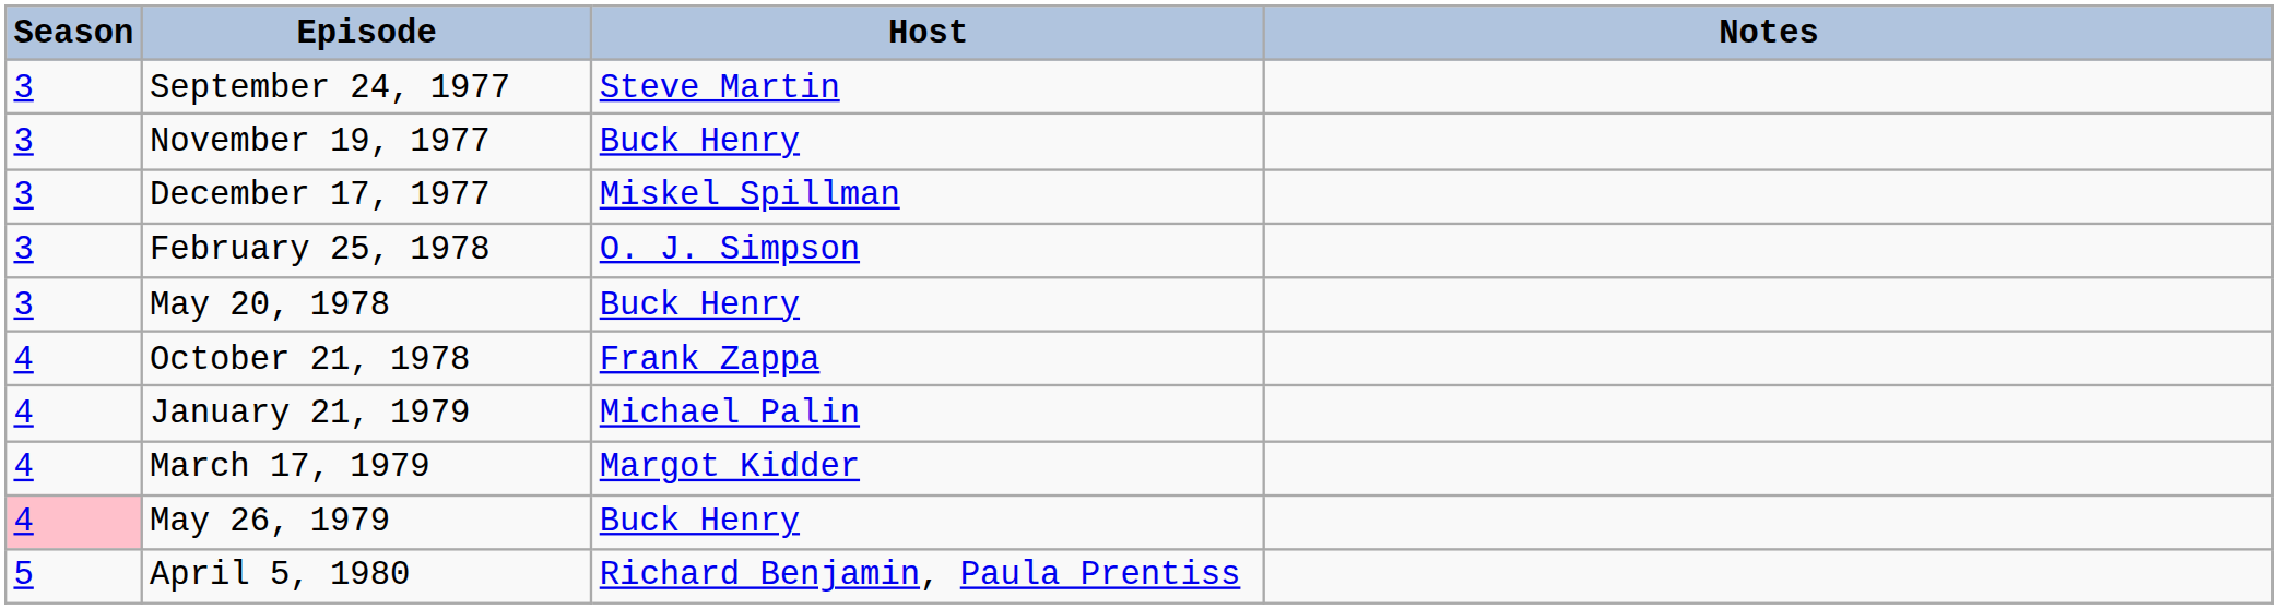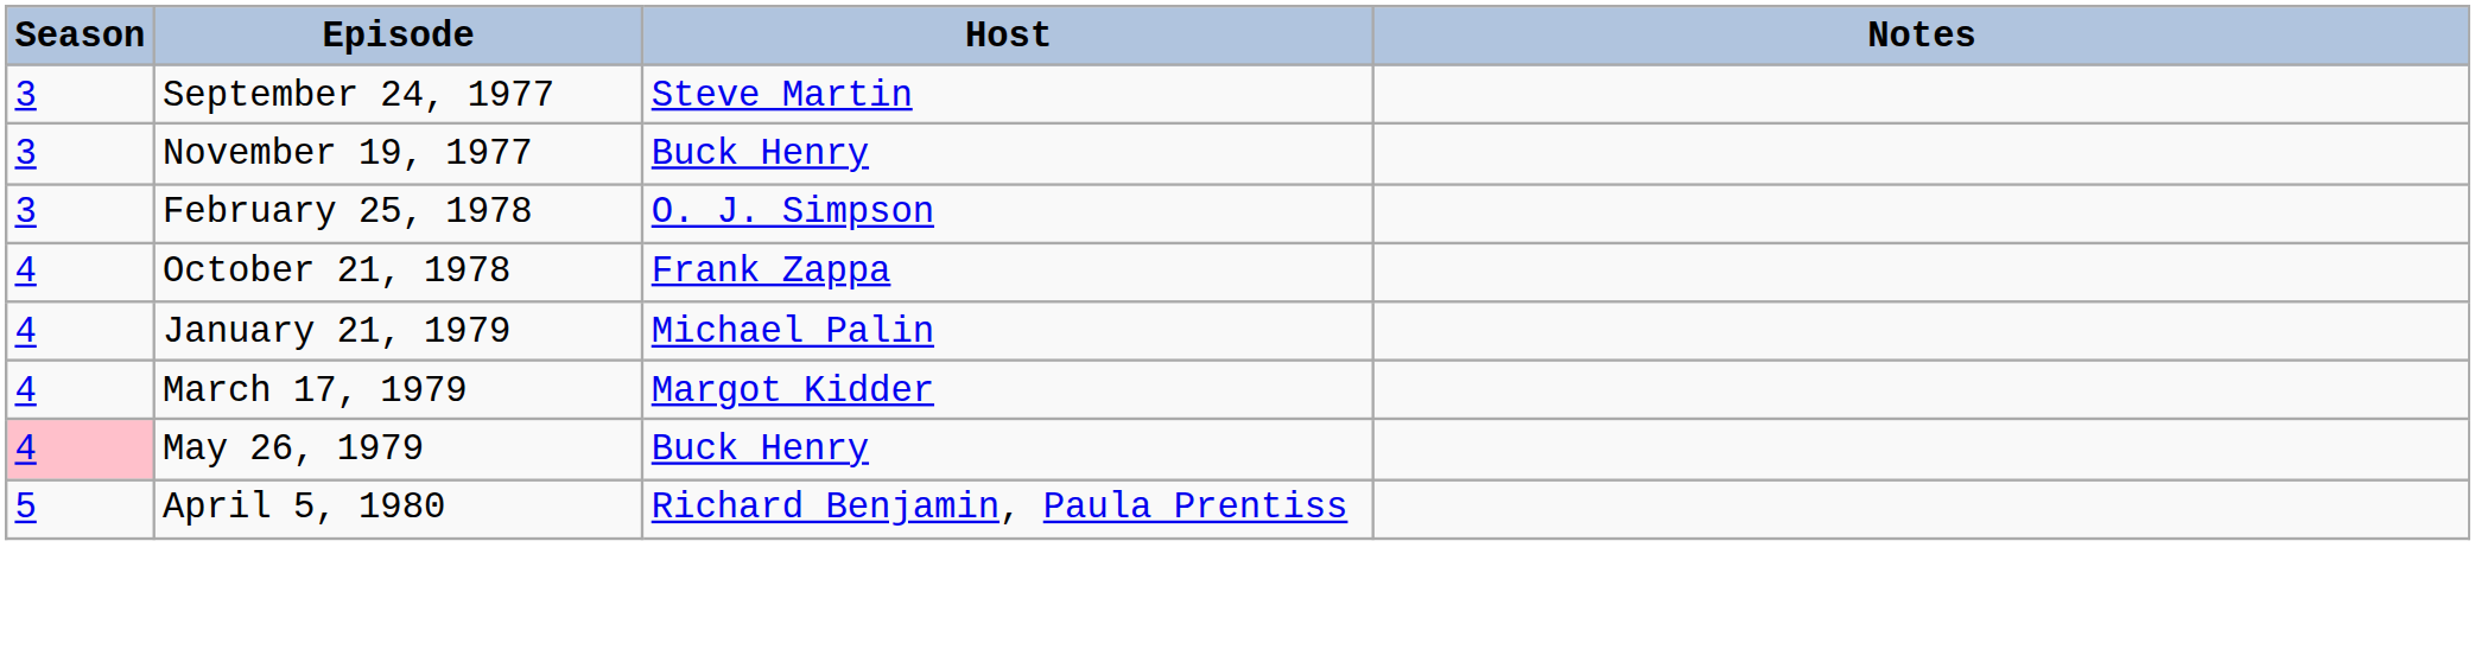 <table class="wikitable" style="width:100%;">
 <tr>
 <th style="background:#B0C4DE;" width="5%">Season</th>
 <th style="background:#B0C4DE;" width="20%">Episode</th>
 <th style="background:#B0C4DE;" width="30%">Host</th>
 <th style="background:#B0C4DE;" width="45%">Notes</th>
 </tr>
 <tr>
 <td><a href='#'>3</a></td>
 <td>September 24, 1977</td>
 <td><a href='#'>Steve Martin</a></td>
 <td></td>
 </tr>
 <tr>
 <td><a href='#'>3</a></td>
 <td>November 19, 1977</td>
 <td><a href='#'>Buck Henry</a></td>
 <td></td>
 </tr>
 <tr>
 <td><a href='#'>3</a></td>
-<td>December 17, 1977</td>
-<td><a href='#'>Miskel Spillman</a></td>
-<td></td>
-</tr>
-<tr>
-<td><a href='#'>3</a></td>
 <td>February 25, 1978</td>
 <td><a href='#'>O. J. Simpson</a></td>
-<td></td>
-</tr>
-<tr>
-<td><a href='#'>3</a></td>
-<td>May 20, 1978</td>
-<td><a href='#'>Buck Henry</a></td>
 <td></td>
 </tr>
 <tr>
 <td><a href='#'>4</a></td>
 <td>October 21, 1978</td>
 <td><a href='#'>Frank Zappa</a></td>
 <td></td>
 </tr>
 <tr>
 <td><a href='#'>4</a></td>
 <td>January 21, 1979</td>
 <td><a href='#'>Michael Palin</a></td>
 <td></td>
 </tr>
 <tr>
 <td><a href='#'>4</a></td>
 <td>March 17, 1979</td>
 <td><a href='#'>Margot Kidder</a></td>
 <td></td>
 </tr>
 <tr>
 <td style="background: pink;"><a href='#'>4</a></td>
 <td>May 26, 1979</td>
 <td><a href='#'>Buck Henry</a></td>
 <td></td>
 </tr>
 <tr>
 <td><a href='#'>5</a></td>
 <td>April 5, 1980</td>
 <td><a href='#'>Richard Benjamin</a>, <a href='#'>Paula Prentiss</a></td>
 <td></td>
 </tr>
 </table>
